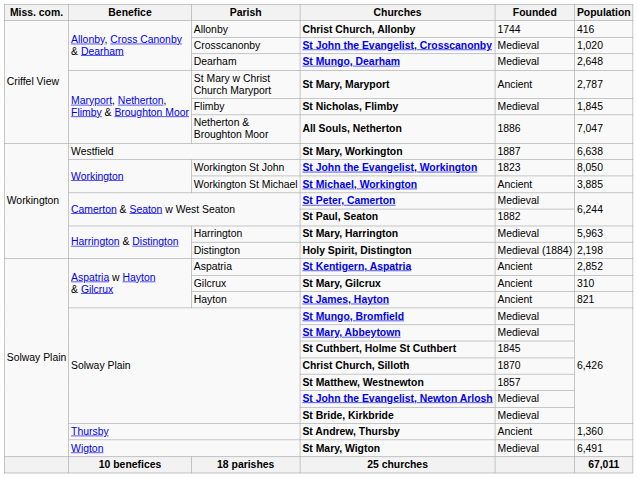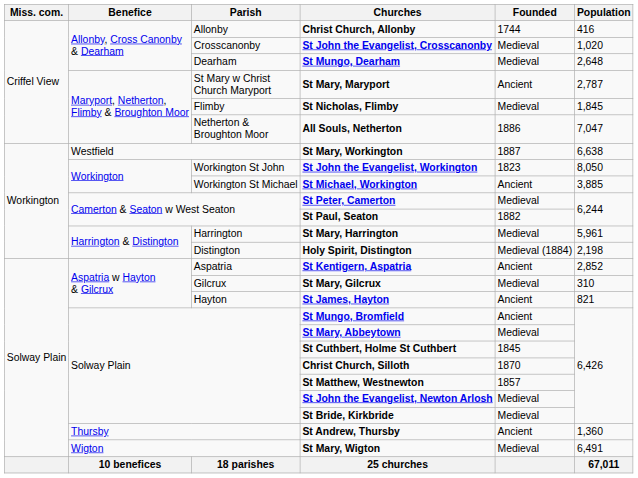 <table class="wikitable">
 <tr>
 <th>Miss. com.</th>
 <th>Benefice</th>
 <th>Parish</th>
 <th>Churches</th>
 <th>Founded</th>
 <th>Population</th>
 </tr>
 <tr>
 <td rowspan="6">Criffel View</td>
 <td rowspan="3"><a href='#'>Allonby</a>, <a href='#'>Cross Canonby</a><br>& <a href='#'>Dearham</a></td>
 <td>Allonby</td>
 <td><strong>Christ Church, Allonby</strong></td>
 <td>1744</td>
 <td>416</td>
 </tr>
 <tr>
 <td>Crosscanonby</td>
 <td><a href='#'><strong>St John the Evangelist, Crosscanonby</strong></a></td>
 <td>Medieval</td>
 <td>1,020</td>
 </tr>
 <tr>
 <td>Dearham</td>
 <td><a href='#'><strong>St Mungo, Dearham</strong></a></td>
 <td>Medieval</td>
 <td>2,648</td>
 </tr>
 <tr>
 <td rowspan="3"><a href='#'>Maryport</a>, <a href='#'>Netherton</a>, <br><a href='#'>Flimby</a> & <a href='#'>Broughton Moor</a></td>
 <td>St Mary w Christ <br>Church Maryport</td>
 <td><strong>St Mary, Maryport</strong></td>
 <td>Ancient</td>
 <td>2,787</td>
 </tr>
 <tr>
 <td>Flimby</td>
 <td><strong>St Nicholas, Flimby</strong></td>
 <td>Medieval</td>
 <td>1,845</td>
 </tr>
 <tr>
 <td>Netherton &<br>Broughton Moor</td>
 <td><strong>All Souls, Netherton</strong></td>
 <td>1886</td>
 <td>7,047</td>
 </tr>
 <tr>
 <td rowspan="7">Workington</td>
 <td colspan="2">Westfield</td>
 <td><strong>St Mary, Workington</strong></td>
 <td>1887</td>
 <td>6,638</td>
 </tr>
 <tr>
 <td rowspan="2"><a href='#'>Workington</a></td>
 <td>Workington St John</td>
 <td><a href='#'><strong>St John the Evangelist, Workington</strong></a></td>
 <td>1823</td>
 <td>8,050</td>
 </tr>
 <tr>
 <td>Workington St Michael</td>
 <td><a href='#'><strong>St Michael, Workington</strong></a></td>
 <td>Ancient</td>
 <td>3,885</td>
 </tr>
 <tr>
 <td colspan="2" rowspan="2"><a href='#'>Camerton</a> & <a href='#'>Seaton</a> w West Seaton</td>
 <td><a href='#'><strong>St Peter, Camerton</strong></a></td>
 <td>Medieval</td>
 <td rowspan="2">6,244</td>
 </tr>
 <tr>
 <td><strong>St Paul, Seaton</strong></td>
 <td>1882</td>
 </tr>
 <tr>
 <td rowspan="2"><a href='#'>Harrington</a> & <a href='#'>Distington</a></td>
 <td>Harrington</td>
 <td><strong>St Mary, Harrington</strong></td>
 <td>Medieval</td>
-<td>5,963</td>
+<td>5,961</td>
 </tr>
 <tr>
 <td>Distington</td>
 <td><strong>Holy Spirit, Distington</strong></td>
 <td>Medieval (1884)</td>
 <td>2,198</td>
 </tr>
 <tr>
 <td rowspan="12">Solway Plain</td>
 <td rowspan="3"><a href='#'>Aspatria</a> w <a href='#'>Hayton</a> <br>& <a href='#'>Gilcrux</a></td>
 <td>Aspatria</td>
 <td><a href='#'><strong>St Kentigern, Aspatria</strong></a></td>
 <td>Ancient</td>
 <td>2,852</td>
 </tr>
 <tr>
 <td>Gilcrux</td>
 <td><strong>St Mary, Gilcrux</strong></td>
-<td>Ancient</td>
+<td>Medieval</td>
 <td>310</td>
 </tr>
 <tr>
 <td>Hayton</td>
 <td><a href='#'><strong>St James, Hayton</strong></a></td>
 <td>Ancient</td>
 <td>821</td>
 </tr>
 <tr>
 <td colspan="2" rowspan="7">Solway Plain</td>
 <td><a href='#'><strong>St Mungo, Bromfield</strong></a></td>
-<td>Medieval</td>
+<td>Ancient</td>
 <td rowspan="7">6,426</td>
 </tr>
 <tr>
 <td><a href='#'><strong>St Mary, Abbeytown</strong></a></td>
 <td>Medieval</td>
 </tr>
 <tr>
 <td><strong>St Cuthbert, Holme St Cuthbert</strong></td>
 <td>1845</td>
 </tr>
 <tr>
 <td><strong>Christ Church, Silloth</strong></td>
 <td>1870</td>
 </tr>
 <tr>
 <td><strong>St Matthew, Westnewton</strong></td>
 <td>1857</td>
 </tr>
 <tr>
 <td><a href='#'><strong>St John the Evangelist, Newton Arlosh</strong></a></td>
 <td>Medieval</td>
 </tr>
 <tr>
 <td><strong>St Bride, Kirkbride</strong></td>
 <td>Medieval</td>
 </tr>
 <tr>
 <td colspan="2"><a href='#'>Thursby</a></td>
 <td><strong>St Andrew, Thursby</strong></td>
 <td>Ancient</td>
 <td>1,360</td>
 </tr>
 <tr>
 <td colspan="2"><a href='#'>Wigton</a></td>
 <td><strong>St Mary, Wigton</strong></td>
 <td>Medieval</td>
 <td>6,491</td>
 </tr>
 <tr>
 <th></th>
 <th>10 benefices</th>
 <th>18 parishes</th>
 <th>25 churches</th>
 <th></th>
 <th>67,011</th>
 </tr>
 </table>
